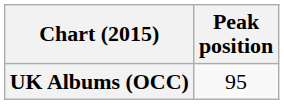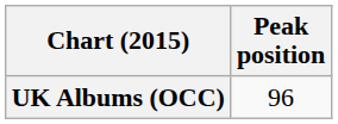 <table class="wikitable plainrowheaders" style="text-align:center">
 <tr>
 <th scope="col">Chart (2015)</th>
 <th scope="col">Peak<br>position</th>
 </tr>
 <tr>
 <th scope="row">UK Albums (OCC)</th>
-<td>95</td>
+<td>96</td>
 </tr>
 </table>
